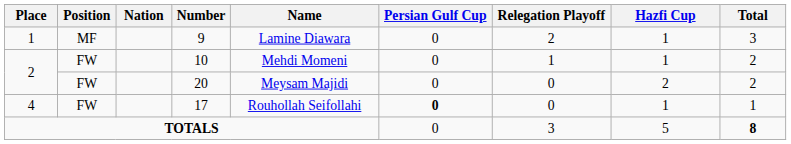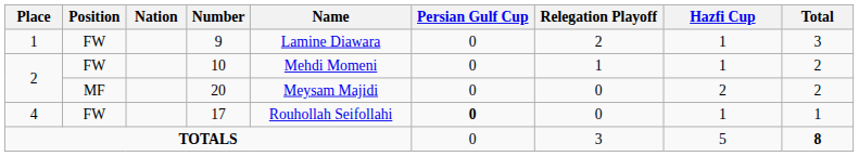 <table class="wikitable" style="font-size: 95%; text-align: center;">
 <tr>
 <th width=60>Place</th>
 <th width=60>Position</th>
 <th width=60>Nation</th>
 <th width=60>Number</th>
 <th width=200>Name</th>
 <th width=150><a href='#'>Persian Gulf Cup</a></th>
 <th width=150>Relegation Playoff</th>
 <th width=150><a href='#'>Hazfi Cup</a></th>
 <th width=80><strong>Total</strong></th>
 </tr>
 <tr>
 <td>1</td>
-<td>MF</td>
+<td>FW</td>
 <td></td>
 <td>9</td>
 <td><a href='#'>Lamine Diawara</a></td>
 <td>0</td>
 <td>2</td>
 <td>1</td>
 <td>3</td>
 </tr>
 <tr>
 <td rowspan="2">2</td>
 <td>FW</td>
 <td></td>
 <td>10</td>
 <td><a href='#'>Mehdi Momeni</a></td>
 <td>0</td>
 <td>1</td>
 <td>1</td>
 <td>2</td>
 </tr>
 <tr>
-<td>FW</td>
+<td>MF</td>
 <td></td>
 <td>20</td>
 <td><a href='#'>Meysam Majidi</a></td>
 <td>0</td>
 <td>0</td>
 <td>2</td>
 <td>2</td>
 </tr>
 <tr>
 <td>4</td>
 <td>FW</td>
 <td></td>
 <td>17</td>
 <td><a href='#'>Rouhollah Seifollahi</a></td>
 <td><strong>0</strong></td>
 <td>0</td>
 <td>1</td>
 <td>1</td>
 </tr>
 <tr>
 <td colspan="5"><strong>TOTALS</strong></td>
 <td>0</td>
 <td>3</td>
 <td>5</td>
 <td><strong>8</strong></td>
 </tr>
 </table>
